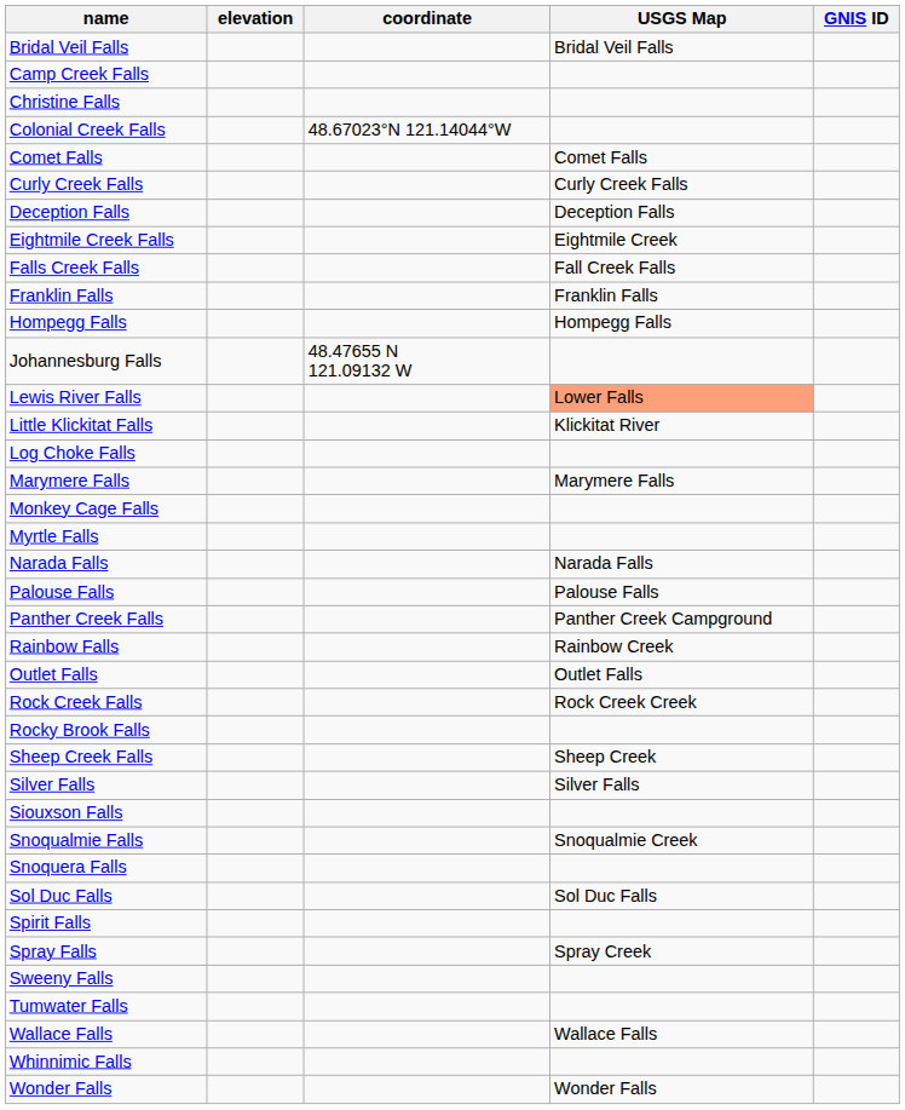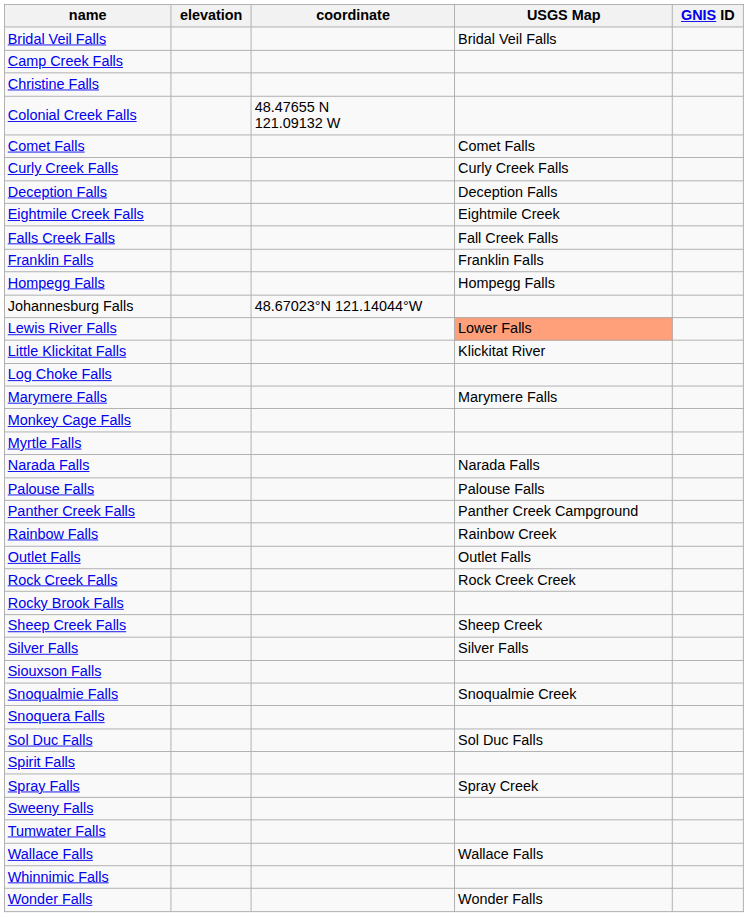 <table class="wikitable sortable" style="width:65%">
 <tr>
 <th>name</th>
 <th>elevation</th>
 <th>coordinate</th>
 <th>USGS Map</th>
 <th><a href='#'>GNIS</a> ID</th>
 </tr>
 <tr>
 <td><a href='#'>Bridal Veil Falls</a></td>
 <td></td>
 <td></td>
 <td>Bridal Veil Falls</td>
 <td></td>
 </tr>
 <tr>
 <td><a href='#'>Camp Creek Falls</a></td>
 <td></td>
 <td></td>
 <td></td>
 <td></td>
 </tr>
 <tr>
 <td><a href='#'>Christine Falls</a></td>
 <td></td>
 <td></td>
 <td></td>
 <td></td>
 </tr>
 <tr>
 <td><a href='#'>Colonial Creek Falls</a></td>
 <td></td>
-<td>48.67023°N 121.14044°W</td>
+<td>48.47655 N<br>121.09132 W</td>
 <td></td>
 <td></td>
 </tr>
 <tr>
 <td><a href='#'>Comet Falls</a></td>
 <td></td>
 <td></td>
 <td>Comet Falls</td>
 <td></td>
 </tr>
 <tr>
 <td><a href='#'>Curly Creek Falls</a></td>
 <td></td>
 <td></td>
 <td>Curly Creek Falls</td>
 <td></td>
 </tr>
 <tr>
 <td><a href='#'>Deception Falls</a></td>
 <td></td>
 <td></td>
 <td>Deception Falls</td>
 <td></td>
 </tr>
 <tr>
 <td><a href='#'>Eightmile Creek Falls</a></td>
 <td></td>
 <td></td>
 <td>Eightmile Creek</td>
 <td></td>
 </tr>
 <tr>
 <td><a href='#'>Falls Creek Falls</a></td>
 <td></td>
 <td></td>
 <td>Fall Creek Falls</td>
 <td></td>
 </tr>
 <tr>
 <td><a href='#'>Franklin Falls</a></td>
 <td></td>
 <td></td>
 <td>Franklin Falls</td>
 <td></td>
 </tr>
 <tr>
 <td><a href='#'>Hompegg Falls</a></td>
 <td></td>
 <td></td>
 <td>Hompegg Falls</td>
 <td></td>
 </tr>
 <tr>
 <td>Johannesburg Falls</td>
 <td></td>
-<td>48.47655 N<br>121.09132 W</td>
+<td>48.67023°N 121.14044°W</td>
 <td></td>
 <td></td>
 </tr>
 <tr>
 <td><a href='#'>Lewis River Falls</a></td>
 <td></td>
 <td></td>
 <td style="background: lightsalmon;">Lower Falls</td>
 <td></td>
 </tr>
 <tr>
 <td><a href='#'>Little Klickitat Falls</a></td>
 <td></td>
 <td></td>
 <td>Klickitat River</td>
 <td></td>
 </tr>
 <tr>
 <td><a href='#'>Log Choke Falls</a></td>
 <td></td>
 <td></td>
 <td></td>
 <td></td>
 </tr>
 <tr>
 <td><a href='#'>Marymere Falls</a></td>
 <td></td>
 <td></td>
 <td>Marymere Falls</td>
 <td></td>
 </tr>
 <tr>
 <td><a href='#'>Monkey Cage Falls</a></td>
 <td></td>
 <td></td>
 <td></td>
 <td></td>
 </tr>
 <tr>
 <td><a href='#'>Myrtle Falls</a></td>
 <td></td>
 <td></td>
 <td></td>
 <td></td>
 </tr>
 <tr>
 <td><a href='#'>Narada Falls</a></td>
 <td></td>
 <td></td>
 <td>Narada Falls</td>
 <td></td>
 </tr>
 <tr>
 <td><a href='#'>Palouse Falls</a></td>
 <td></td>
 <td></td>
 <td>Palouse Falls</td>
 <td></td>
 </tr>
 <tr>
 <td><a href='#'>Panther Creek Falls</a></td>
 <td></td>
 <td></td>
 <td>Panther Creek Campground</td>
 <td></td>
 </tr>
 <tr>
 <td><a href='#'>Rainbow Falls</a></td>
 <td></td>
 <td></td>
 <td>Rainbow Creek</td>
 <td></td>
 </tr>
 <tr>
 <td><a href='#'>Outlet Falls</a></td>
 <td></td>
 <td></td>
 <td>Outlet Falls</td>
 <td></td>
 </tr>
 <tr>
 <td><a href='#'>Rock Creek Falls</a></td>
 <td></td>
 <td></td>
 <td>Rock Creek Creek</td>
 <td></td>
 </tr>
 <tr>
 <td><a href='#'>Rocky Brook Falls</a></td>
 <td></td>
 <td></td>
 <td></td>
 <td></td>
 </tr>
 <tr>
 <td><a href='#'>Sheep Creek Falls</a></td>
 <td></td>
 <td></td>
 <td>Sheep Creek</td>
 <td></td>
 </tr>
 <tr>
 <td><a href='#'>Silver Falls</a></td>
 <td></td>
 <td></td>
 <td>Silver Falls</td>
 <td></td>
 </tr>
 <tr>
 <td><a href='#'>Siouxson Falls</a></td>
 <td></td>
 <td></td>
 <td></td>
 <td></td>
 </tr>
 <tr>
 <td><a href='#'>Snoqualmie Falls</a></td>
 <td></td>
 <td></td>
 <td>Snoqualmie Creek</td>
 <td></td>
 </tr>
 <tr>
 <td><a href='#'>Snoquera Falls</a></td>
 <td></td>
 <td></td>
 <td></td>
 <td></td>
 </tr>
 <tr>
 <td><a href='#'>Sol Duc Falls</a></td>
 <td></td>
 <td></td>
 <td>Sol Duc Falls</td>
 <td></td>
 </tr>
 <tr>
 <td><a href='#'>Spirit Falls</a></td>
 <td></td>
 <td></td>
 <td></td>
 <td></td>
 </tr>
 <tr>
 <td><a href='#'>Spray Falls</a></td>
 <td></td>
 <td></td>
 <td>Spray Creek</td>
 <td></td>
 </tr>
 <tr>
 <td><a href='#'>Sweeny Falls</a></td>
 <td></td>
 <td></td>
 <td></td>
 <td></td>
 </tr>
 <tr>
 <td><a href='#'>Tumwater Falls</a></td>
 <td></td>
 <td></td>
 <td></td>
 <td></td>
 </tr>
 <tr>
 <td><a href='#'>Wallace Falls</a></td>
 <td></td>
 <td></td>
 <td>Wallace Falls</td>
 <td></td>
 </tr>
 <tr>
 <td><a href='#'>Whinnimic Falls</a></td>
 <td></td>
 <td></td>
 <td></td>
 <td></td>
 </tr>
 <tr>
 <td><a href='#'>Wonder Falls</a></td>
 <td></td>
 <td></td>
 <td>Wonder Falls</td>
 <td></td>
 </tr>
 </table>
